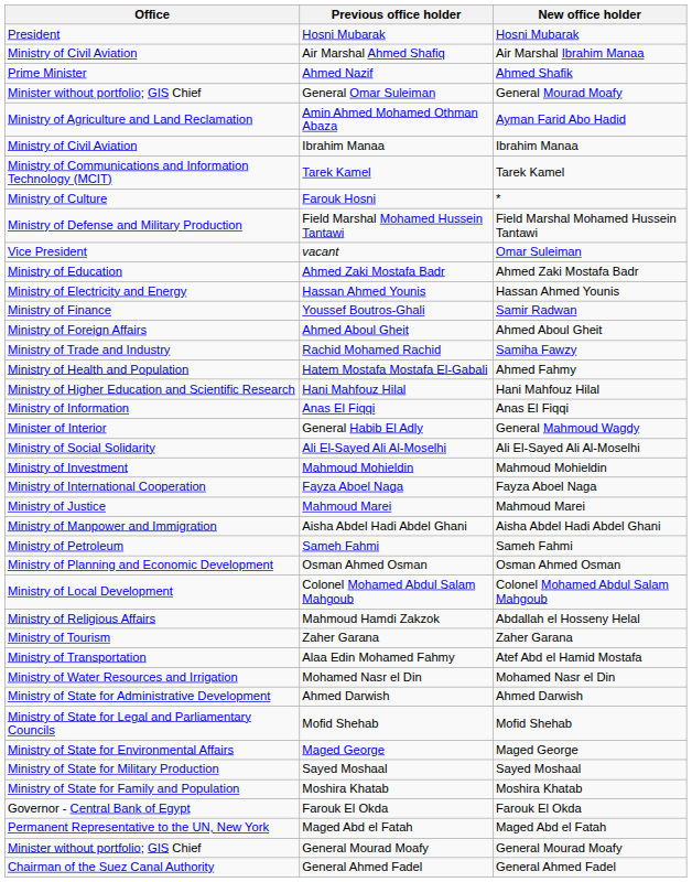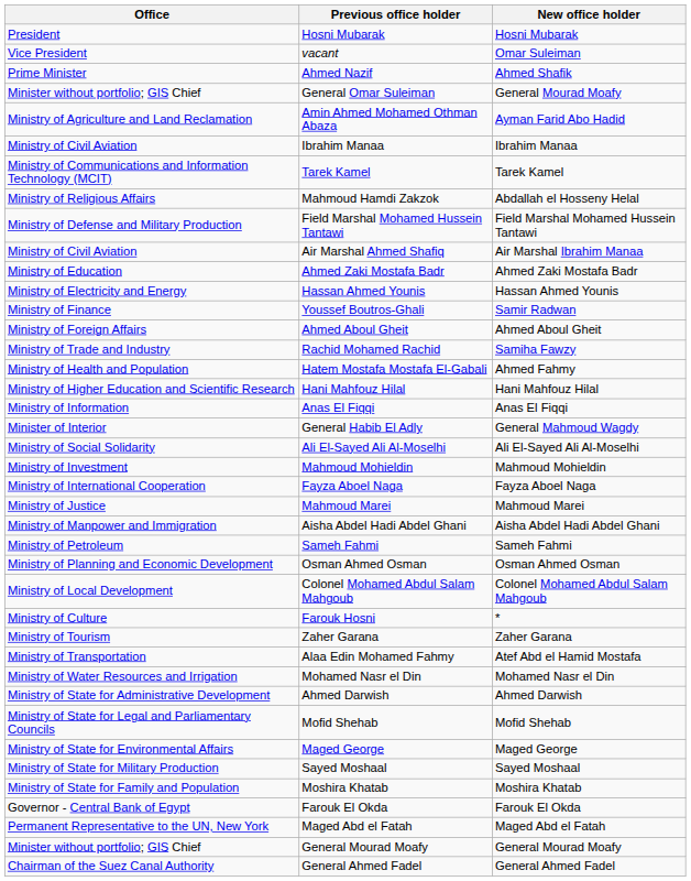 <table style="width:70%;" class="wikitable sortable collapsible collapsed">
 <tr>
 <th>Office</th>
 <th>Previous office holder</th>
 <th>New office holder</th>
 </tr>
 <tr>
 <td><a href='#'>President</a></td>
 <td><a href='#'>Hosni Mubarak</a></td>
 <td><a href='#'>Hosni Mubarak</a></td>
 </tr>
 <tr>
-<td><a href='#'>Ministry of Civil Aviation</a></td>
-<td>Air Marshal <a href='#'>Ahmed Shafiq</a></td>
-<td>Air Marshal <a href='#'>Ibrahim Manaa</a></td>
+<td><a href='#'>Vice President</a></td>
+<td><em>vacant</em></td>
+<td><a href='#'>Omar Suleiman</a></td>
 </tr>
 <tr>
 <td><a href='#'>Prime Minister</a></td>
 <td><a href='#'>Ahmed Nazif</a></td>
 <td><a href='#'>Ahmed Shafik</a></td>
 </tr>
 <tr>
 <td><a href='#'>Minister without portfolio</a>; <a href='#'>GIS</a> Chief</td>
 <td>General <a href='#'>Omar Suleiman</a></td>
 <td>General <a href='#'>Mourad Moafy</a></td>
 </tr>
 <tr>
 <td><a href='#'>Ministry of Agriculture and Land Reclamation</a></td>
 <td><a href='#'>Amin Ahmed Mohamed Othman Abaza</a></td>
 <td><a href='#'>Ayman Farid Abo Hadid</a></td>
 </tr>
 <tr>
 <td><a href='#'>Ministry of Civil Aviation</a></td>
 <td>Ibrahim Manaa</td>
 <td>Ibrahim Manaa</td>
 </tr>
 <tr>
 <td><a href='#'>Ministry of Communications and Information Technology (MCIT)</a></td>
 <td><a href='#'>Tarek Kamel</a></td>
 <td>Tarek Kamel</td>
 </tr>
 <tr>
-<td><a href='#'>Ministry of Culture</a></td>
-<td><a href='#'>Farouk Hosni</a></td>
-<td>*</td>
+<td><a href='#'>Ministry of Religious Affairs</a></td>
+<td>Mahmoud Hamdi Zakzok</td>
+<td>Abdallah el Hosseny Helal</td>
 </tr>
 <tr>
 <td><a href='#'>Ministry of Defense and Military Production</a></td>
 <td>Field Marshal <a href='#'>Mohamed Hussein Tantawi</a></td>
 <td>Field Marshal Mohamed Hussein Tantawi</td>
 </tr>
 <tr>
-<td><a href='#'>Vice President</a></td>
-<td><em>vacant</em></td>
-<td><a href='#'>Omar Suleiman</a></td>
+<td><a href='#'>Ministry of Civil Aviation</a></td>
+<td>Air Marshal <a href='#'>Ahmed Shafiq</a></td>
+<td>Air Marshal <a href='#'>Ibrahim Manaa</a></td>
 </tr>
 <tr>
 <td><a href='#'>Ministry of Education</a></td>
 <td><a href='#'>Ahmed Zaki Mostafa Badr</a></td>
 <td>Ahmed Zaki Mostafa Badr</td>
 </tr>
 <tr>
 <td><a href='#'>Ministry of Electricity and Energy</a></td>
 <td><a href='#'>Hassan Ahmed Younis</a></td>
 <td>Hassan Ahmed Younis</td>
 </tr>
 <tr>
 <td><a href='#'>Ministry of Finance</a></td>
 <td><a href='#'>Youssef Boutros-Ghali</a></td>
 <td><a href='#'>Samir Radwan</a></td>
 </tr>
 <tr>
 <td><a href='#'>Ministry of Foreign Affairs</a></td>
 <td><a href='#'>Ahmed Aboul Gheit</a></td>
 <td>Ahmed Aboul Gheit</td>
 </tr>
 <tr>
 <td><a href='#'>Ministry of Trade and Industry</a></td>
 <td><a href='#'>Rachid Mohamed Rachid</a></td>
 <td><a href='#'>Samiha Fawzy</a></td>
 </tr>
 <tr>
 <td><a href='#'>Ministry of Health and Population</a></td>
 <td><a href='#'>Hatem Mostafa Mostafa El-Gabali</a></td>
 <td>Ahmed Fahmy</td>
 </tr>
 <tr>
 <td><a href='#'>Ministry of Higher Education and Scientific Research</a></td>
 <td><a href='#'>Hani Mahfouz Hilal</a></td>
 <td>Hani Mahfouz Hilal</td>
 </tr>
 <tr>
 <td><a href='#'>Ministry of Information</a></td>
 <td><a href='#'>Anas El Fiqqi</a></td>
 <td>Anas El Fiqqi</td>
 </tr>
 <tr>
 <td><a href='#'>Minister of Interior</a></td>
 <td>General <a href='#'>Habib El Adly</a></td>
 <td>General <a href='#'>Mahmoud Wagdy</a></td>
 </tr>
 <tr>
 <td><a href='#'>Ministry of Social Solidarity</a></td>
 <td><a href='#'>Ali El-Sayed Ali Al-Moselhi</a></td>
 <td>Ali El-Sayed Ali Al-Moselhi</td>
 </tr>
 <tr>
 <td><a href='#'>Ministry of Investment</a></td>
 <td><a href='#'>Mahmoud Mohieldin</a></td>
 <td>Mahmoud Mohieldin</td>
 </tr>
 <tr>
 <td><a href='#'>Ministry of International Cooperation</a></td>
 <td><a href='#'>Fayza Aboel Naga</a></td>
 <td>Fayza Aboel Naga</td>
 </tr>
 <tr>
 <td><a href='#'>Ministry of Justice</a></td>
 <td><a href='#'>Mahmoud Marei</a></td>
 <td>Mahmoud Marei</td>
 </tr>
 <tr>
 <td><a href='#'>Ministry of Manpower and Immigration</a></td>
 <td>Aisha Abdel Hadi Abdel Ghani</td>
 <td>Aisha Abdel Hadi Abdel Ghani</td>
 </tr>
 <tr>
 <td><a href='#'>Ministry of Petroleum</a></td>
 <td><a href='#'>Sameh Fahmi</a></td>
 <td>Sameh Fahmi</td>
 </tr>
 <tr>
 <td><a href='#'>Ministry of Planning and Economic Development</a></td>
 <td>Osman Ahmed Osman</td>
 <td>Osman Ahmed Osman</td>
 </tr>
 <tr>
 <td><a href='#'>Ministry of Local Development</a></td>
 <td>Colonel <a href='#'>Mohamed Abdul Salam Mahgoub</a></td>
 <td>Colonel <a href='#'>Mohamed Abdul Salam Mahgoub</a></td>
 </tr>
 <tr>
-<td><a href='#'>Ministry of Religious Affairs</a></td>
-<td>Mahmoud Hamdi Zakzok</td>
-<td>Abdallah el Hosseny Helal</td>
+<td><a href='#'>Ministry of Culture</a></td>
+<td><a href='#'>Farouk Hosni</a></td>
+<td>*</td>
 </tr>
 <tr>
 <td><a href='#'>Ministry of Tourism</a></td>
 <td>Zaher Garana</td>
 <td>Zaher Garana</td>
 </tr>
 <tr>
 <td><a href='#'>Ministry of Transportation</a></td>
 <td>Alaa Edin Mohamed Fahmy</td>
 <td>Atef Abd el Hamid Mostafa</td>
 </tr>
 <tr>
 <td><a href='#'>Ministry of Water Resources and Irrigation</a></td>
 <td>Mohamed Nasr el Din</td>
 <td>Mohamed Nasr el Din</td>
 </tr>
 <tr>
 <td><a href='#'>Ministry of State for Administrative Development</a></td>
 <td>Ahmed Darwish</td>
 <td>Ahmed Darwish</td>
 </tr>
 <tr>
 <td><a href='#'>Ministry of State for Legal and Parliamentary Councils</a></td>
 <td>Mofid Shehab</td>
 <td>Mofid Shehab</td>
 </tr>
 <tr>
 <td><a href='#'>Ministry of State for Environmental Affairs</a></td>
 <td><a href='#'>Maged George</a></td>
 <td>Maged George</td>
 </tr>
 <tr>
 <td><a href='#'>Ministry of State for Military Production</a></td>
 <td>Sayed Moshaal</td>
 <td>Sayed Moshaal</td>
 </tr>
 <tr>
 <td><a href='#'>Ministry of State for Family and Population</a></td>
 <td>Moshira Khatab</td>
 <td>Moshira Khatab</td>
 </tr>
 <tr>
 <td>Governor - <a href='#'>Central Bank of Egypt</a></td>
 <td>Farouk El Okda</td>
 <td>Farouk El Okda</td>
 </tr>
 <tr>
 <td><a href='#'>Permanent Representative to the UN, New York</a></td>
 <td>Maged Abd el Fatah</td>
 <td>Maged Abd el Fatah</td>
 </tr>
 <tr>
 <td><a href='#'>Minister without portfolio</a>; <a href='#'>GIS</a> Chief</td>
 <td>General Mourad Moafy</td>
 <td>General Mourad Moafy</td>
 </tr>
 <tr>
 <td><a href='#'>Chairman of the Suez Canal Authority</a></td>
 <td>General Ahmed Fadel</td>
 <td>General Ahmed Fadel</td>
 </tr>
 </table>
